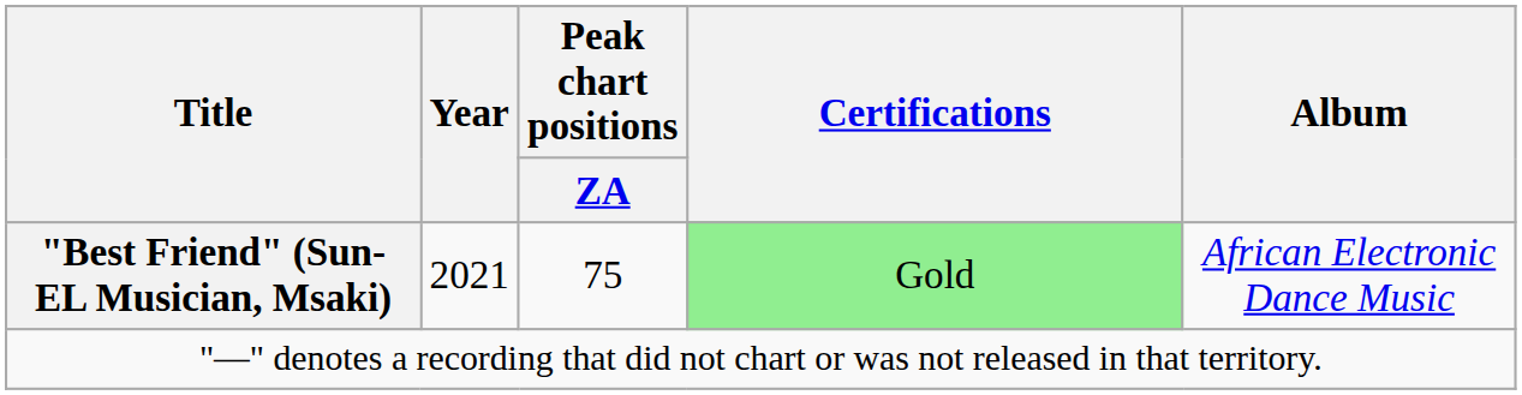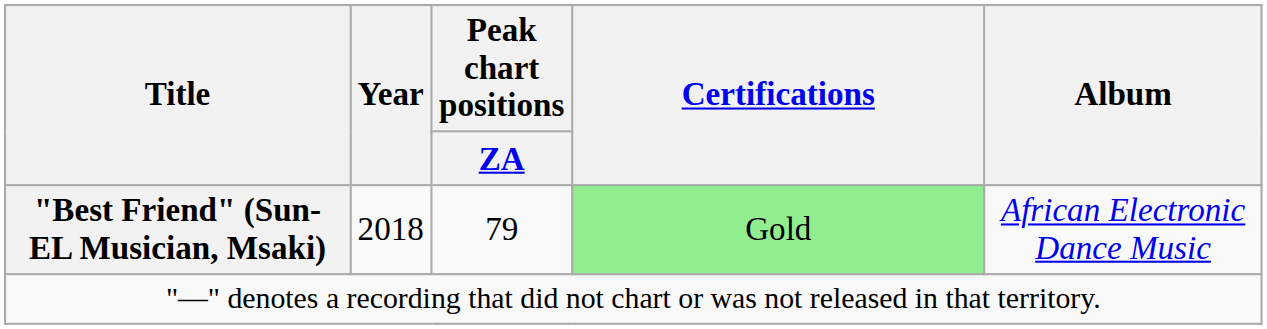 <table class="wikitable plainrowheaders" style="text-align:center;" border="1">
 <tr>
 <th scope="col" rowspan="2">Title</th>
 <th scope="col" rowspan="2">Year</th>
 <th scope="col" colspan="1">Peak chart positions</th>
 <th scope="col" rowspan="2" style="width:12em;"><a href='#'>Certifications</a></th>
 <th scope="col" rowspan="2">Album</th>
 </tr>
 <tr>
 <th scope="col" style="width:3em;font-size:100%;"><a href='#'>ZA</a><br></th>
 </tr>
 <tr>
 <th scope="row">"Best Friend" (Sun-EL Musician, Msaki)</th>
-<td>2021</td>
-<td>75</td>
+<td>2018</td>
+<td>79</td>
 <td style="background: lightgreen;">Gold</td>
 <td><em><a href='#'>African Electronic Dance Music</a></em></td>
 </tr>
 <tr>
 <td colspan="8" style="font-size:90%">"—" denotes a recording that did not chart or was not released in that territory.</td>
 </tr>
 </table>
